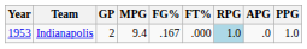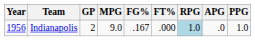 <table class="wikitable sortable" style="font-size:95%; text-align:right;">
 <tr>
 <th>Year</th>
 <th>Team</th>
 <th>GP</th>
 <th>MPG</th>
 <th>FG%</th>
 <th>FT%</th>
 <th>RPG</th>
 <th>APG</th>
 <th>PPG</th>
 </tr>
 <tr>
-<td style="text-align:left;"><a href='#'>1953</a></td>
+<td style="text-align:left;"><a href='#'>1956</a></td>
 <td style="text-align:left;"><a href='#'>Indianapolis</a></td>
 <td>2</td>
-<td>9.4</td>
+<td>9.0</td>
 <td>.167</td>
 <td>.000</td>
 <td style="background: lightblue;">1.0</td>
 <td>.0</td>
 <td>1.0</td>
 </tr>
 </table>
